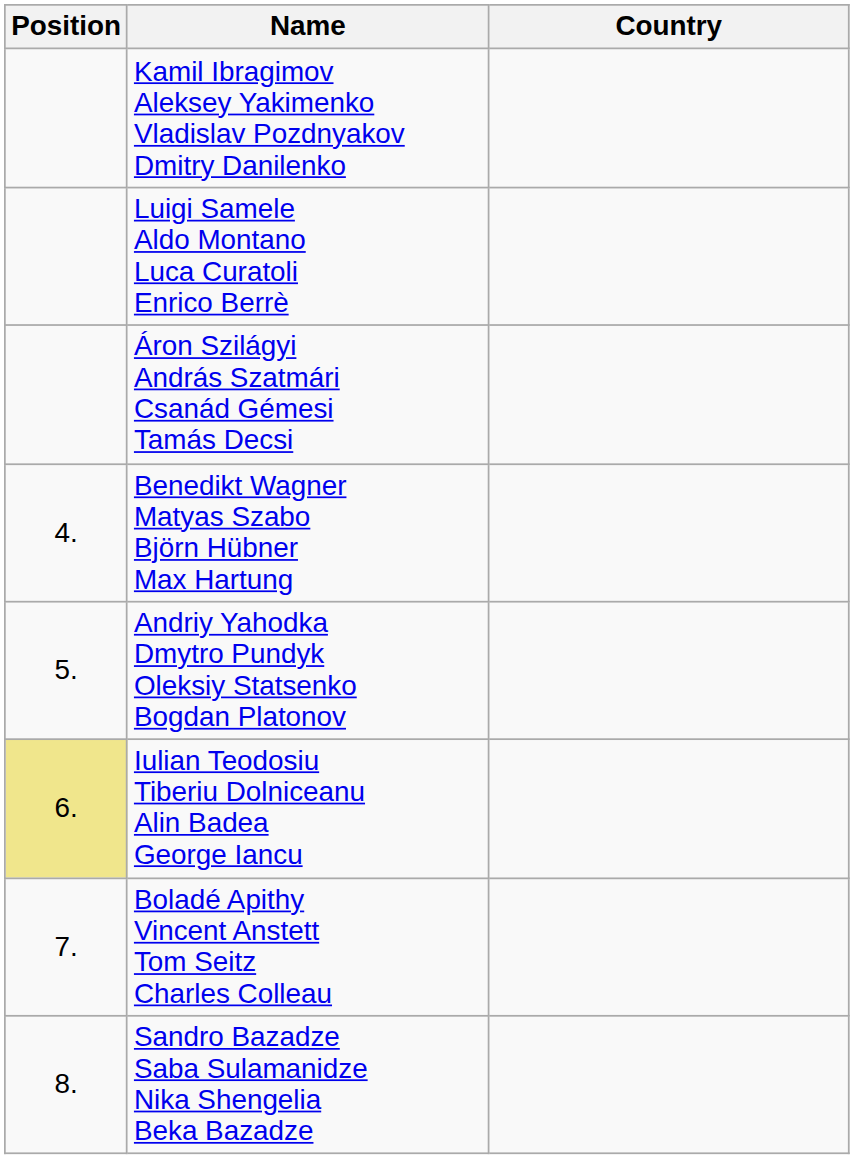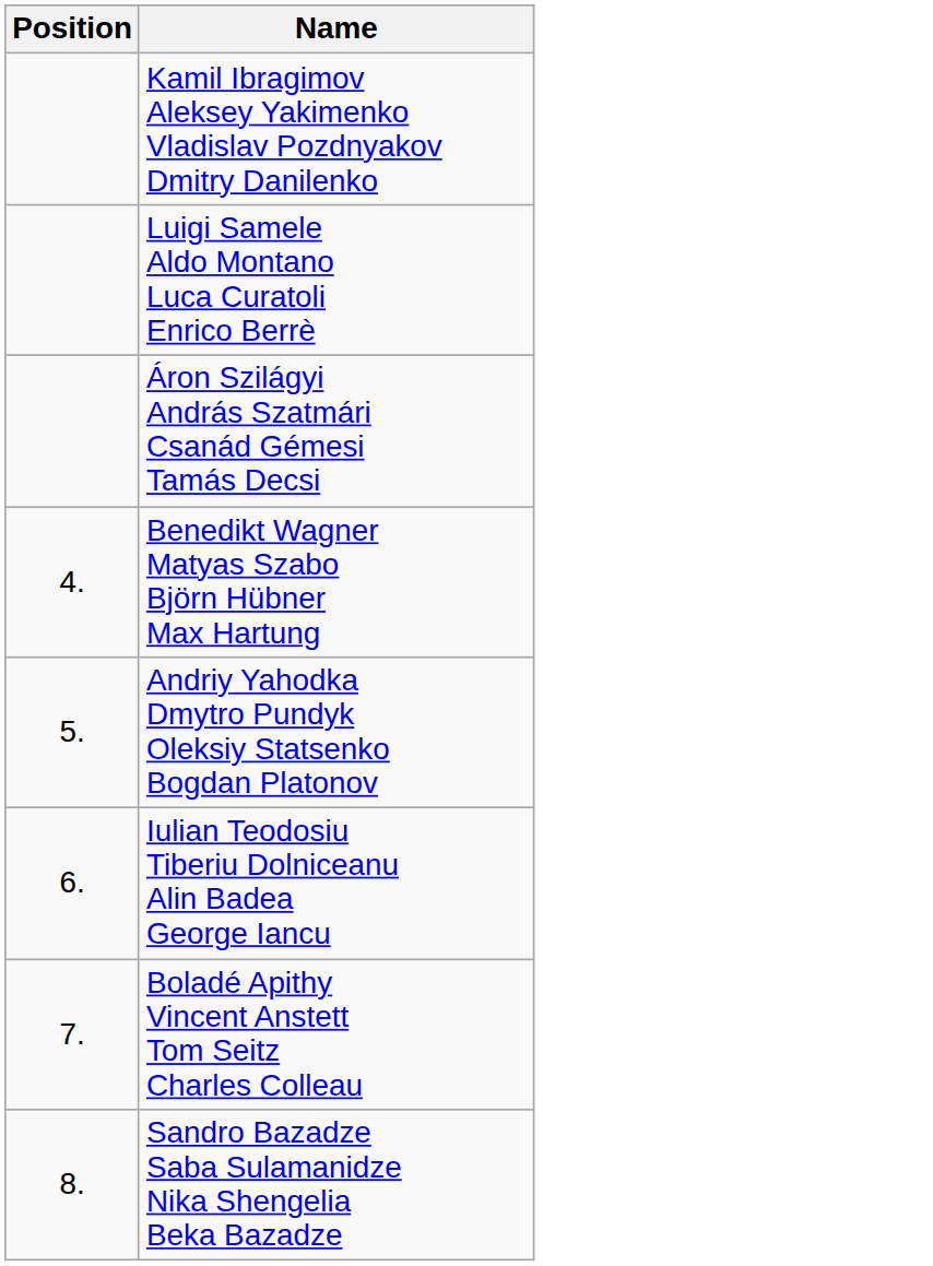 <table class="wikitable">
 <tr>
 <th width="20">Position</th>
 <th width="200">Name</th>
-<th width="200">Country</th>
 </tr>
 <tr>
 <td align="center"></td>
 <td><a href='#'>Kamil Ibragimov</a><br><a href='#'>Aleksey Yakimenko</a><br><a href='#'>Vladislav Pozdnyakov</a><br><a href='#'>Dmitry Danilenko</a></td>
-<td></td>
 </tr>
 <tr>
 <td align="center"></td>
 <td><a href='#'>Luigi Samele</a><br><a href='#'>Aldo Montano</a><br><a href='#'>Luca Curatoli</a><br><a href='#'>Enrico Berrè</a></td>
-<td></td>
 </tr>
 <tr>
 <td align="center"></td>
 <td><a href='#'>Áron Szilágyi</a><br><a href='#'>András Szatmári</a><br><a href='#'>Csanád Gémesi</a><br><a href='#'>Tamás Decsi</a></td>
-<td></td>
 </tr>
 <tr>
 <td align="center">4.</td>
 <td><a href='#'>Benedikt Wagner</a><br><a href='#'>Matyas Szabo</a><br><a href='#'>Björn Hübner</a><br><a href='#'>Max Hartung</a></td>
-<td></td>
 </tr>
 <tr>
 <td align="center">5.</td>
 <td><a href='#'>Andriy Yahodka</a><br><a href='#'>Dmytro Pundyk</a><br><a href='#'>Oleksiy Statsenko</a><br><a href='#'>Bogdan Platonov</a></td>
-<td></td>
 </tr>
 <tr>
-<td align="center" style="background: khaki;">6.</td>
+<td align="center">6.</td>
 <td><a href='#'>Iulian Teodosiu</a><br><a href='#'>Tiberiu Dolniceanu</a><br><a href='#'>Alin Badea</a><br><a href='#'>George Iancu</a></td>
-<td></td>
 </tr>
 <tr>
 <td align="center">7.</td>
 <td><a href='#'>Boladé Apithy</a><br><a href='#'>Vincent Anstett</a><br><a href='#'>Tom Seitz</a><br><a href='#'>Charles Colleau</a></td>
-<td></td>
 </tr>
 <tr>
 <td align="center">8.</td>
 <td><a href='#'>Sandro Bazadze</a><br><a href='#'>Saba Sulamanidze</a><br><a href='#'>Nika Shengelia</a><br><a href='#'>Beka Bazadze</a></td>
-<td></td>
 </tr>
 </table>
